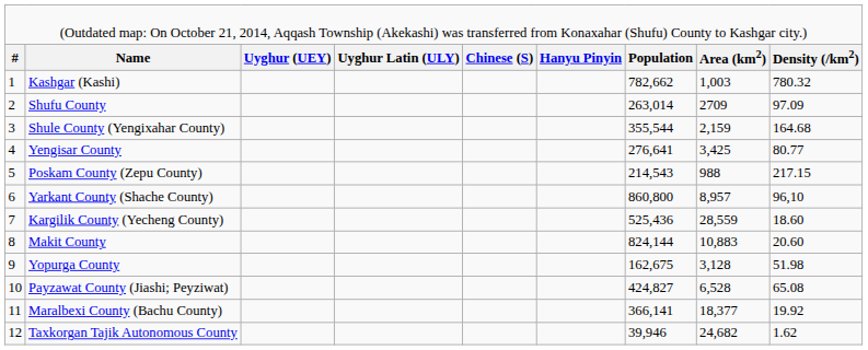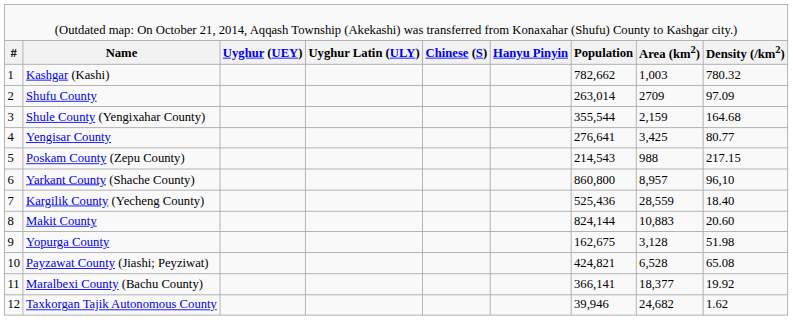 <table class="wikitable"  style="font-size:90%;" align=center>
 <tr>
 <td colspan="10" align="center"><br>(Outdated map: On October 21, 2014, Aqqash Township (Akekashi) was transferred from Konaxahar (Shufu) County to Kashgar city.)</td>
 </tr>
 <tr>
 <th>#</th>
 <th>Name</th>
 <th><a href='#'>Uyghur</a> (<a href='#'>UEY</a>)</th>
 <th>Uyghur Latin (<a href='#'>ULY</a>)</th>
 <th><a href='#'>Chinese</a> (<a href='#'>S</a>)</th>
 <th><a href='#'>Hanyu Pinyin</a></th>
 <th>Population </th>
 <th>Area (km<sup>2</sup>)</th>
 <th>Density (/km<sup>2</sup>)</th>
 </tr>
 <tr --------->
 <td>1</td>
 <td><a href='#'>Kashgar</a> (Kashi)</td>
 <td style="text-align:right"></td>
 <td></td>
 <td></td>
 <td></td>
 <td>782,662</td>
 <td>1,003</td>
 <td>780.32</td>
 </tr>
 <tr --------->
 <td>2</td>
 <td><a href='#'>Shufu County</a></td>
 <td style="text-align:right"></td>
 <td></td>
 <td></td>
 <td></td>
 <td>263,014</td>
 <td>2709</td>
 <td>97.09</td>
 </tr>
 <tr --------->
 <td>3</td>
 <td><a href='#'>Shule County</a> (Yengixahar County)</td>
 <td style="text-align:right"></td>
 <td></td>
 <td></td>
 <td></td>
 <td>355,544</td>
 <td>2,159</td>
 <td>164.68</td>
 </tr>
 <tr --------->
 <td>4</td>
 <td><a href='#'>Yengisar County</a></td>
 <td style="text-align:right"></td>
 <td></td>
 <td></td>
 <td></td>
 <td>276,641</td>
 <td>3,425</td>
 <td>80.77</td>
 </tr>
 <tr --------->
 <td>5</td>
 <td><a href='#'>Poskam County</a> (Zepu County)</td>
 <td style="text-align:right"></td>
 <td></td>
 <td></td>
 <td></td>
 <td>214,543</td>
 <td>988</td>
 <td>217.15</td>
 </tr>
 <tr --------->
 <td>6</td>
 <td><a href='#'>Yarkant County</a> (Shache County)</td>
 <td style="text-align:right"></td>
 <td></td>
 <td></td>
 <td></td>
 <td>860,800</td>
 <td>8,957</td>
 <td>96,10</td>
 </tr>
 <tr --------->
 <td>7</td>
 <td><a href='#'>Kargilik County</a> (Yecheng County)</td>
 <td style="text-align:right"></td>
 <td></td>
 <td></td>
 <td></td>
 <td>525,436</td>
 <td>28,559</td>
-<td>18.60</td>
+<td>18.40</td>
 </tr>
 <tr --------->
 <td>8</td>
 <td><a href='#'>Makit County</a></td>
 <td style="text-align:right"></td>
 <td></td>
 <td></td>
 <td></td>
 <td>824,144</td>
 <td>10,883</td>
 <td>20.60</td>
 </tr>
 <tr --------->
 <td>9</td>
 <td><a href='#'>Yopurga County</a></td>
 <td style="text-align:right"></td>
 <td></td>
 <td></td>
 <td></td>
 <td>162,675</td>
 <td>3,128</td>
 <td>51.98</td>
 </tr>
 <tr --------->
 <td>10</td>
 <td><a href='#'>Payzawat County</a> (Jiashi; Peyziwat)</td>
 <td style="text-align:right"></td>
 <td></td>
 <td></td>
 <td></td>
-<td>424,827</td>
+<td>424,821</td>
 <td>6,528</td>
 <td>65.08</td>
 </tr>
 <tr --------->
 <td>11</td>
 <td><a href='#'>Maralbexi County</a> (Bachu County)</td>
 <td style="text-align:right"></td>
 <td></td>
 <td></td>
 <td></td>
 <td>366,141</td>
 <td>18,377</td>
 <td>19.92</td>
 </tr>
 <tr --------->
 <td>12</td>
 <td><a href='#'>Taxkorgan Tajik Autonomous County</a></td>
 <td style="text-align:right"></td>
 <td></td>
 <td></td>
 <td></td>
 <td>39,946</td>
 <td>24,682</td>
 <td>1.62</td>
 </tr>
 </table>
